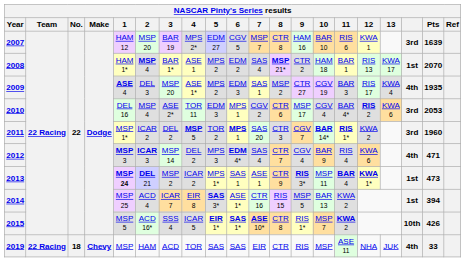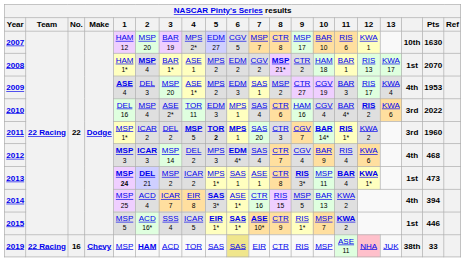 <table class="wikitable" style="text-align:center; font-size:75%">
 <tr>
 <th colspan=45><a href='#'>NASCAR Pinty's Series</a> results</th>
 </tr>
 <tr>
 <th>Year</th>
 <th>Team</th>
 <th>No.</th>
 <th>Make</th>
 <th>1</th>
 <th>2</th>
 <th>3</th>
 <th>4</th>
 <th>5</th>
 <th>6</th>
 <th>7</th>
 <th>8</th>
 <th>9</th>
 <th>10</th>
 <th>11</th>
 <th>12</th>
 <th>13</th>
 <th></th>
 <th>Pts</th>
 <th>Ref</th>
 </tr>
 <tr>
 <th><a href='#'>2007</a></th>
 <th rowspan=9><a href='#'>22 Racing</a></th>
 <th rowspan=9>22</th>
 <th rowspan=9><a href='#'>Dodge</a></th>
 <td style="background:#EFCFFF;"><a href='#'>HAM</a><br><small>12</small></td>
 <td style="background:#DFFFDF;"><a href='#'>MSP</a><br><small>20</small></td>
 <td style="background:#EFCFFF;"><a href='#'>BAR</a><br><small>19</small></td>
 <td style="background:#DFDFDF;"><a href='#'>MPS</a><br><small>2*</small></td>
 <td style="background:#CFCFFF;"><a href='#'>EDM</a><br><small>27</small></td>
 <td style="background:#DFDFDF;"><a href='#'>CGV</a><br><small>5</small></td>
 <td style="background:#FFDF9F;"><a href='#'>MSP</a><br><small>7</small></td>
 <td style="background:#FFDF9F;"><a href='#'>CTR</a><br><small>8</small></td>
-<td style="background:#DFFFDF;"><a href='#'>HAM</a><br><small>16</small></td>
+<td style="background:#DFFFDF;"><a href='#'>MSP</a><br><small>17</small></td>
 <td style="background:#FFDF9F;"><a href='#'>BAR</a><br><small>10</small></td>
 <td style="background:#FFDF9F;"><a href='#'>RIS</a><br><small>6</small></td>
 <td style="background:#FFFFBF;"><a href='#'>KWA</a><br><small>1</small></td>
 <td></td>
-<th>3rd</th>
-<th>1639</th>
+<th>10th</th>
+<th>1630</th>
 <th></th>
 </tr>
 <tr>
 <th><a href='#'>2008</a></th>
 <td style="background:#FFFFBF;"><a href='#'>HAM</a><br><small>1*</small></td>
 <td style="background:#DFDFDF;"><strong><a href='#'>MSP</a></strong><br><small>4</small></td>
 <td style="background:#FFFFBF;"><a href='#'>BAR</a><br><small>1*</small></td>
 <td style="background:#FFFFBF;"><a href='#'>ASE</a><br><small>1</small></td>
 <td style="background:#DFDFDF;"><a href='#'>MPS</a><br><small>2</small></td>
 <td style="background:#DFDFDF;"><a href='#'>EDM</a><br><small>2</small></td>
-<td style="background:#DFDFDF;"><a href='#'>SAS</a><br><small>4</small></td>
+<td style="background:#DFDFDF;"><a href='#'>CGV</a><br><small>2</small></td>
 <td style="background:#EFCFFF;"><strong><a href='#'>MSP</a></strong><br><small>21*</small></td>
 <td style="background:#DFDFDF;"><a href='#'>CTR</a><br><small>2</small></td>
 <td style="background:#DFFFDF;"><a href='#'>HAM</a><br><small>18</small></td>
 <td style="background:#FFFFBF;"><a href='#'>BAR</a><br><small>1</small></td>
 <td style="background:#DFFFDF;"><a href='#'>RIS</a><br><small>13</small></td>
 <td style="background:#DFFFDF;"><a href='#'>KWA</a><br><small>17</small></td>
 <th>1st</th>
 <th>2070</th>
 <th></th>
 </tr>
 <tr>
 <th><a href='#'>2009</a></th>
 <td style="background:#DFDFDF;"><strong><a href='#'>ASE</a></strong><br><small>4</small></td>
 <td style="background:#DFDFDF;"><a href='#'>DEL</a><br><small>3</small></td>
 <td style="background:#DFFFDF;"><a href='#'>MSP</a><br><small>20</small></td>
 <td style="background:#FFFFBF;"><a href='#'>ASE</a><br><small>1*</small></td>
 <td style="background:#DFDFDF;"><a href='#'>MPS</a><br><small>2</small></td>
 <td style="background:#DFDFDF;"><a href='#'>EDM</a><br><small>3</small></td>
 <td style="background:#FFFFBF;"><a href='#'>SAS</a><br><small>1</small></td>
 <td style="background:#DFDFDF;"><a href='#'>MSP</a><br><small>2</small></td>
 <td style="background:#EFCFFF;"><a href='#'>CTR</a><br><small>27</small></td>
 <td style="background:#EFCFFF;"><a href='#'>CGV</a><br><small>19</small></td>
 <td style="background:#DFDFDF;"><a href='#'>BAR</a><br><small>3</small></td>
 <td style="background:#DFFFDF;"><a href='#'>RIS</a><br><small>17</small></td>
 <td style="background:#DFDFDF;"><a href='#'>KWA</a><br><small>4</small></td>
 <th>4th</th>
-<th>1935</th>
+<th>1953</th>
 <th></th>
 </tr>
 <tr>
 <th><a href='#'>2010</a></th>
 <td style="background:#DFFFDF;"><a href='#'>DEL</a><br><small>16</small></td>
 <td style="background:#DFDFDF;"><a href='#'>MSP</a><br><small>4</small></td>
 <td style="background:#DFDFDF;"><a href='#'>ASE</a><br><small>2*</small></td>
 <td style="background:#DFFFDF;"><a href='#'>TOR</a><br><small>11</small></td>
 <td style="background:#DFDFDF;"><a href='#'>EDM</a><br><small>3</small></td>
 <td style="background:#FFFFBF;"><a href='#'>MPS</a><br><small>1</small></td>
-<td style="background:#DFDFDF;"><a href='#'>CGV</a><br><small>2</small></td>
+<td style="background:#DFDFDF;"><a href='#'>SAS</a><br><small>4</small></td>
 <td style="background:#FFDF9F;"><a href='#'>CTR</a><br><small>6</small></td>
-<td style="background:#DFFFDF;"><a href='#'>MSP</a><br><small>17</small></td>
+<td style="background:#DFFFDF;"><a href='#'>HAM</a><br><small>16</small></td>
 <td style="background:#DFDFDF;"><a href='#'>CGV</a><br><small>4</small></td>
 <td style="background:#DFDFDF;"><a href='#'>BAR</a><br><small>4*</small></td>
 <td style="background:#DFDFDF;"><strong><a href='#'>RIS</a></strong><br><small>2</small></td>
 <td style="background:#FFDF9F;"><a href='#'>KWA</a><br><small>6</small></td>
 <th>3rd</th>
-<th>2053</th>
+<th>2022</th>
 <th></th>
 </tr>
 <tr>
 <th><a href='#'>2011</a></th>
 <td style="background:#FFFFBF;"><a href='#'>MSP</a><br><small>1*</small></td>
 <td style="background:#DFDFDF;"><a href='#'>ICAR</a><br><small>2</small></td>
 <td style="background:#DFDFDF;"><a href='#'>DEL</a><br><small>2</small></td>
 <td style="background:#DFDFDF;"><strong><a href='#'>MSP</a></strong><br><small>5</small></td>
-<td style="background:#DFDFDF;"><a href='#'>TOR</a><br><small>2</small></td>
+<td style="background:#DFDFDF;"><strong><a href='#'>TOR</a><br><small>2</small></strong></td>
 <td style="background:#FFFFBF;"><strong><a href='#'>MPS</a></strong><br><small>1</small></td>
 <td style="background:#DFFFDF;"><a href='#'>SAS</a><br><small>20</small></td>
 <td style="background:#DFDFDF;"><a href='#'>CTR</a><br><small>3</small></td>
 <td style="background:#FFDF9F;"><a href='#'>CGV</a><br><small>7</small></td>
 <td style="background:#DFFFDF;"><strong><a href='#'>BAR</a></strong><br><small>14*</small></td>
 <td style="background:#FFFFBF;"><strong><a href='#'>RIS</a></strong><br><small>1*</small></td>
 <td style="background:#DFDFDF;"><a href='#'>KWA</a><br><small>2</small></td>
 <td></td>
 <th>3rd</th>
 <th>1960</th>
 <th></th>
 </tr>
 <tr>
 <th><a href='#'>2012</a></th>
 <td style="background:#DFDFDF;"><strong><a href='#'>MSP</a></strong><br><small>3</small></td>
 <td style="background:#DFDFDF;"><strong><a href='#'>ICAR</a></strong><br><small>3</small></td>
 <td style="background:#DFFFDF;"><a href='#'>MSP</a><br><small>14</small></td>
 <td style="background:#DFDFDF;"><a href='#'>DEL</a><br><small>2</small></td>
 <td style="background:#DFDFDF;"><a href='#'>MPS</a><br><small>3</small></td>
 <td style="background:#DFDFDF;"><strong><a href='#'>EDM</a></strong><br><small>4*</small></td>
 <td style="background:#DFDFDF;"><a href='#'>SAS</a><br><small>4</small></td>
 <td style="background:#FFDF9F;"><a href='#'>CTR</a><br><small>7</small></td>
 <td style="background:#DFDFDF;"><a href='#'>CGV</a><br><small>4</small></td>
 <td style="background:#FFDF9F;"><a href='#'>BAR</a><br><small>9</small></td>
 <td style="background:#DFDFDF;"><a href='#'>RIS</a><br><small>4</small></td>
 <td style="background:#FFDF9F;"><a href='#'>KWA</a><br><small>6</small></td>
 <td></td>
 <th>4th</th>
-<th>471</th>
+<th>468</th>
 <th></th>
 </tr>
 <tr>
 <th><a href='#'>2013</a></th>
 <td style="background:#EFCFFF;"><strong><a href='#'>MSP</a><br><small>24</small></strong></td>
 <td style="background:#CFCFFF;"><strong><a href='#'>DEL</a></strong><br><small>21</small></td>
 <td style="background:#DFDFDF;"><a href='#'>MSP</a><br><small>2</small></td>
 <td style="background:#DFDFDF;"><a href='#'>ICAR</a><br><small>2</small></td>
 <td style="background:#FFFFBF;"><a href='#'>MPS</a><br><small>1*</small></td>
 <td style="background:#FFFFBF;"><a href='#'>SAS</a><br><small>1</small></td>
 <td style="background:#FFFFBF;"><a href='#'>ASE</a><br><small>1</small></td>
-<td style="background:#FFDF9F;"><a href='#'>CTR</a><br><small>9</small></td>
+<td style="background:#FFDF9F;"><a href='#'>CTR</a><br><small>8</small></td>
 <td style="background:#DFDFDF;"><strong><a href='#'>RIS</a></strong><br><small>3*</small></td>
 <td style="background:#DFFFDF;"><a href='#'>MSP</a><br><small>11</small></td>
 <td style="background:#DFDFDF;"><strong><a href='#'>BAR</a></strong><br><small>4</small></td>
 <td style="background:#FFFFBF;"><strong><a href='#'>KWA</a></strong><br><small>1*</small></td>
 <td></td>
 <th>1st</th>
 <th>473</th>
 <th></th>
 </tr>
 <tr>
 <th><a href='#'>2014</a></th>
 <td style="background:#EFCFFF;"><a href='#'>MSP</a><br><small>25</small></td>
 <td style="background:#DFDFDF;"><a href='#'>ACD</a><br><small>4</small></td>
 <td style="background:#FFDF9F;"><a href='#'>ICAR</a><br><small>7</small></td>
 <td style="background:#FFDF9F;"><a href='#'>EIR</a><br><small>8</small></td>
 <td style="background:#DFDFDF;"><strong><a href='#'>SAS</a></strong><br><small>3*</small></td>
 <td style="background:#FFFFBF;"><a href='#'>ASE</a><br><small>1*</small></td>
 <td style="background:#DFFFDF;"><a href='#'>CTR</a><br><small>16</small></td>
 <td style="background:#EFCFFF;"><a href='#'>RIS</a><br><small>15</small></td>
 <td style="background:#DFDFDF;"><a href='#'>MSP</a><br><small>5</small></td>
 <td style="background:#DFFFDF;"><a href='#'>BAR</a><br><small>13</small></td>
 <td style="background:#DFDFDF;"><a href='#'>KWA</a><br><small>2</small></td>
 <td colspan=2></td>
-<th>1st</th>
+<th>4th</th>
 <th>394</th>
 <th></th>
 </tr>
 <tr>
 <th><a href='#'>2015</a></th>
 <td style="background:#DFDFDF;"><a href='#'>MSP</a><br><small>5</small></td>
 <td style="background:#DFFFDF;"><a href='#'>ACD</a><br><small>16*</small></td>
 <td style="background:#DFDFDF;"><a href='#'>SSS</a><br><small>4</small></td>
 <td style="background:#DFDFDF;"><a href='#'>ICAR</a><br><small>5</small></td>
 <td style="background:#FFFFBF;"><strong><a href='#'>EIR</a></strong><br><small>1*</small></td>
 <td style="background:#FFFFBF;"><strong><a href='#'>SAS</a></strong><br><small>1*</small></td>
 <td style="background:#FFDF9F;"><strong><a href='#'>ASE</a></strong><br><small>10*</small></td>
-<td style="background:#FFDF9F;"><a href='#'>CTR</a><br><small>8</small></td>
+<td style="background:#FFDF9F;"><a href='#'>CTR</a><br><small>9</small></td>
 <td style="background:#FFFFBF;"><a href='#'>RIS</a><br><small>1*</small></td>
 <td style="background:#FFDF9F;"><a href='#'>MSP</a><br><small>7</small></td>
 <td style="background:#DFDFDF;"><strong><a href='#'>KWA</a></strong><br><small>2</small></td>
 <td colspan=2></td>
-<th>10th</th>
-<th>426</th>
+<th>1st</th>
+<th>446</th>
 <th></th>
 </tr>
 <tr>
 <th><a href='#'>2019</a></th>
 <th><a href='#'>22 Racing</a></th>
-<th>18</th>
+<th>16</th>
 <th><a href='#'>Chevy</a></th>
 <td><a href='#'>MSP</a></td>
-<td><a href='#'>HAM</a></td>
+<td><strong><a href='#'>HAM</a></strong></td>
 <td><a href='#'>ACD</a></td>
 <td><a href='#'>TOR</a></td>
 <td><a href='#'>SAS</a></td>
-<td><a href='#'>SAS</a></td>
+<td style="background: khaki;"><a href='#'>SAS</a></td>
 <td><a href='#'>EIR</a></td>
 <td><a href='#'>CTR</a></td>
 <td><a href='#'>RIS</a></td>
 <td><a href='#'>MSP</a></td>
 <td style="background:#DFFFDF;"><a href='#'>ASE</a><br><small>11</small></td>
-<td><a href='#'>NHA</a></td>
+<td style="background: pink;"><a href='#'>NHA</a></td>
 <td><a href='#'>JUK</a></td>
-<th>4th</th>
+<th>38th</th>
 <th>33</th>
 <th></th>
 </tr>
 </table>
